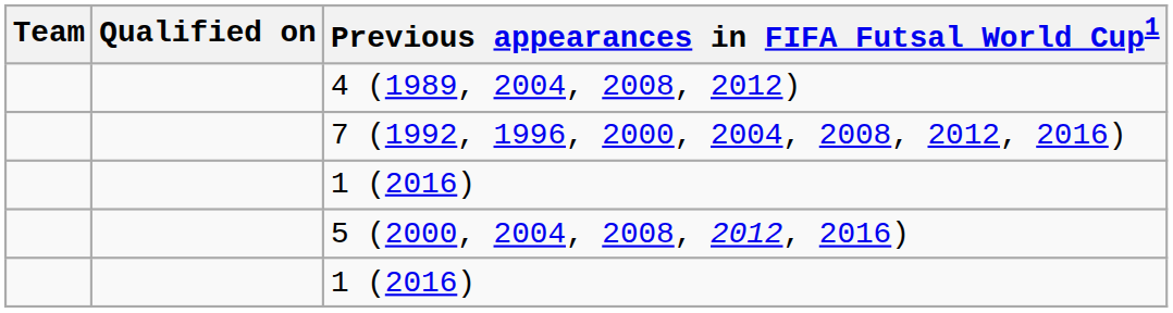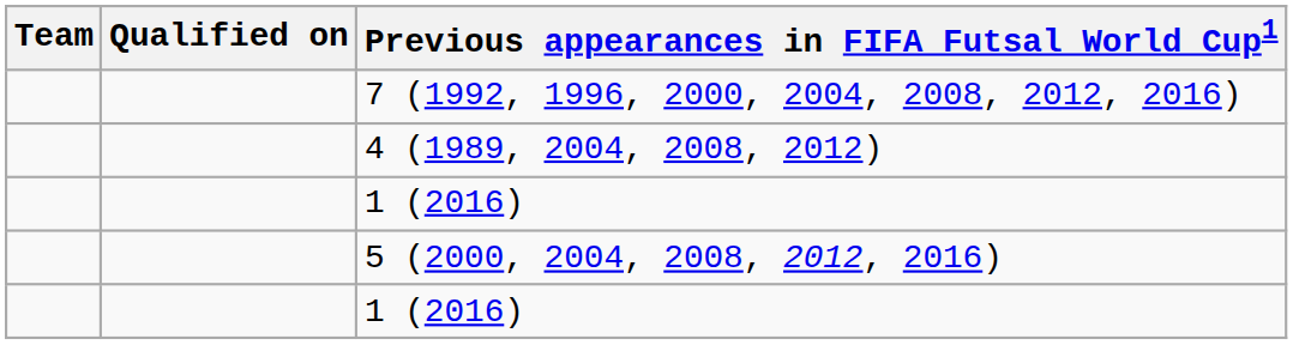 <table class="wikitable sortable">
 <tr>
 <th>Team</th>
 <th>Qualified on</th>
 <th data-sort-type="number">Previous <a href='#'>appearances</a> in <a href='#'>FIFA Futsal World Cup</a><sup><strong><a href='#'>1</a></strong></sup></th>
 </tr>
 <tr>
 <td></td>
 <td></td>
-<td>4 (<a href='#'>1989</a>, <a href='#'>2004</a>, <a href='#'>2008</a>, <a href='#'>2012</a>)</td>
+<td>7 (<a href='#'>1992</a>, <a href='#'>1996</a>, <a href='#'>2000</a>, <a href='#'>2004</a>, <a href='#'>2008</a>, <a href='#'>2012</a>, <a href='#'>2016</a>)</td>
 </tr>
 <tr>
 <td></td>
 <td></td>
-<td>7 (<a href='#'>1992</a>, <a href='#'>1996</a>, <a href='#'>2000</a>, <a href='#'>2004</a>, <a href='#'>2008</a>, <a href='#'>2012</a>, <a href='#'>2016</a>)</td>
+<td>4 (<a href='#'>1989</a>, <a href='#'>2004</a>, <a href='#'>2008</a>, <a href='#'>2012</a>)</td>
 </tr>
 <tr>
 <td></td>
 <td></td>
 <td>1 (<a href='#'>2016</a>)</td>
 </tr>
 <tr>
 <td></td>
 <td></td>
 <td>5 (<a href='#'>2000</a>, <a href='#'>2004</a>, <a href='#'>2008</a>, <em><a href='#'>2012</a></em>, <a href='#'>2016</a>)</td>
 </tr>
 <tr>
 <td></td>
 <td></td>
 <td>1 (<a href='#'>2016</a>)</td>
 </tr>
 </table>
